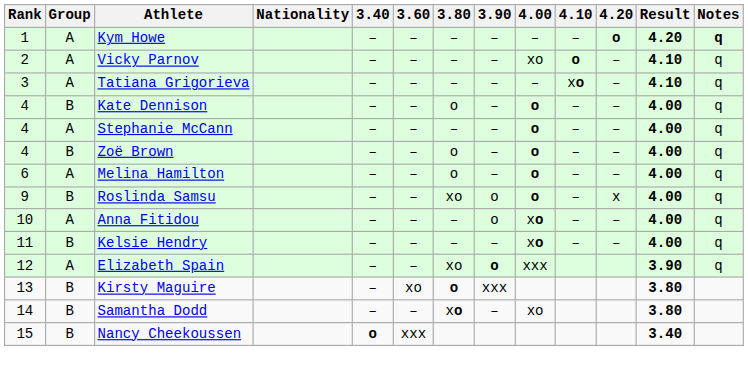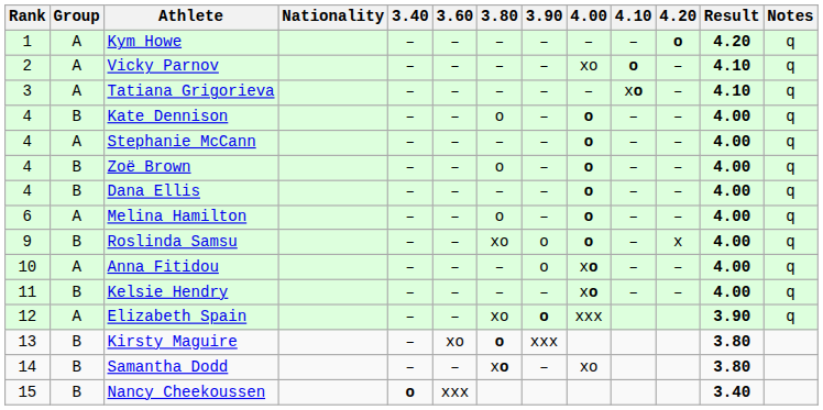 <table class="wikitable sortable" style="text-align:center;font-size:95%">
 <tr>
 <th>Rank</th>
 <th>Group</th>
 <th>Athlete</th>
 <th>Nationality</th>
 <th>3.40</th>
 <th>3.60</th>
 <th>3.80</th>
 <th>3.90</th>
 <th>4.00</th>
 <th>4.10</th>
 <th>4.20</th>
 <th>Result</th>
 <th>Notes</th>
 </tr>
 <tr bgcolor=ddffdd>
 <td>1</td>
 <td>A</td>
 <td align="left"><a href='#'>Kym Howe</a></td>
 <td align=left></td>
 <td>–</td>
 <td>–</td>
 <td>–</td>
 <td>–</td>
 <td>–</td>
 <td>–</td>
 <td><strong>o</strong></td>
 <td><strong>4.20</strong></td>
-<td><strong>q</strong></td>
+<td>q</td>
 </tr>
 <tr bgcolor=ddffdd>
 <td>2</td>
 <td>A</td>
 <td align="left"><a href='#'>Vicky Parnov</a></td>
 <td align=left></td>
 <td>–</td>
 <td>–</td>
 <td>–</td>
 <td>–</td>
 <td>xo</td>
 <td><strong>o</strong></td>
 <td>–</td>
 <td><strong>4.10</strong></td>
 <td>q</td>
 </tr>
 <tr bgcolor=ddffdd>
 <td>3</td>
 <td>A</td>
 <td align="left"><a href='#'>Tatiana Grigorieva</a></td>
 <td align=left></td>
 <td>–</td>
 <td>–</td>
 <td>–</td>
 <td>–</td>
 <td>–</td>
 <td>x<strong>o</strong></td>
 <td>–</td>
 <td><strong>4.10</strong></td>
 <td>q</td>
 </tr>
 <tr bgcolor=ddffdd>
 <td>4</td>
 <td>B</td>
 <td align="left"><a href='#'>Kate Dennison</a></td>
 <td align=left></td>
 <td>–</td>
 <td>–</td>
 <td>o</td>
 <td>–</td>
 <td><strong>o</strong></td>
 <td>–</td>
 <td>–</td>
 <td><strong>4.00</strong></td>
 <td>q</td>
 </tr>
 <tr bgcolor=ddffdd>
 <td>4</td>
 <td>A</td>
 <td align="left"><a href='#'>Stephanie McCann</a></td>
 <td align=left></td>
 <td>–</td>
 <td>–</td>
 <td>–</td>
 <td>–</td>
 <td><strong>o</strong></td>
 <td>–</td>
 <td>–</td>
 <td><strong>4.00</strong></td>
 <td>q</td>
 </tr>
 <tr bgcolor=ddffdd>
 <td>4</td>
 <td>B</td>
 <td align="left"><a href='#'>Zoë Brown</a></td>
 <td align=left></td>
 <td>–</td>
 <td>–</td>
 <td>o</td>
+<td>–</td>
+<td><strong>o</strong></td>
+<td>–</td>
+<td>–</td>
+<td><strong>4.00</strong></td>
+<td>q</td>
+</tr>
+<tr bgcolor=ddffdd>
+<td>4</td>
+<td>B</td>
+<td align="left"><a href='#'>Dana Ellis</a></td>
+<td align=left></td>
+<td>–</td>
+<td>–</td>
+<td>–</td>
 <td>–</td>
 <td><strong>o</strong></td>
 <td>–</td>
 <td>–</td>
 <td><strong>4.00</strong></td>
 <td>q</td>
 </tr>
 <tr bgcolor=ddffdd>
 <td>6</td>
 <td>A</td>
 <td align="left"><a href='#'>Melina Hamilton</a></td>
 <td align=left></td>
 <td>–</td>
 <td>–</td>
 <td>o</td>
 <td>–</td>
 <td><strong>o</strong></td>
 <td>–</td>
 <td>–</td>
 <td><strong>4.00</strong></td>
 <td>q</td>
 </tr>
 <tr bgcolor=ddffdd>
 <td>9</td>
 <td>B</td>
 <td align="left"><a href='#'>Roslinda Samsu</a></td>
 <td align=left></td>
 <td>–</td>
 <td>–</td>
 <td>xo</td>
 <td>o</td>
 <td><strong>o</strong></td>
 <td>–</td>
 <td>x</td>
 <td><strong>4.00</strong></td>
 <td>q</td>
 </tr>
 <tr bgcolor=ddffdd>
 <td>10</td>
 <td>A</td>
 <td align="left"><a href='#'>Anna Fitidou</a></td>
 <td align=left></td>
 <td>–</td>
 <td>–</td>
 <td>–</td>
 <td>o</td>
 <td>x<strong>o</strong></td>
 <td>–</td>
 <td>–</td>
 <td><strong>4.00</strong></td>
 <td>q</td>
 </tr>
 <tr bgcolor=ddffdd>
 <td>11</td>
 <td>B</td>
 <td align="left"><a href='#'>Kelsie Hendry</a></td>
 <td align=left></td>
 <td>–</td>
 <td>–</td>
 <td>–</td>
 <td>–</td>
 <td>x<strong>o</strong></td>
 <td>–</td>
 <td>–</td>
 <td><strong>4.00</strong></td>
 <td>q</td>
 </tr>
 <tr bgcolor=ddffdd>
 <td>12</td>
 <td>A</td>
 <td align="left"><a href='#'>Elizabeth Spain</a></td>
 <td align=left></td>
 <td>–</td>
 <td>–</td>
 <td>xo</td>
 <td><strong>o</strong></td>
 <td>xxx</td>
 <td></td>
 <td></td>
 <td><strong>3.90</strong></td>
 <td>q</td>
 </tr>
 <tr>
 <td>13</td>
 <td>B</td>
 <td align="left"><a href='#'>Kirsty Maguire</a></td>
 <td align=left></td>
 <td>–</td>
 <td>xo</td>
 <td><strong>o</strong></td>
 <td>xxx</td>
 <td></td>
 <td></td>
 <td></td>
 <td><strong>3.80</strong></td>
 <td></td>
 </tr>
 <tr>
 <td>14</td>
 <td>B</td>
 <td align="left"><a href='#'>Samantha Dodd</a></td>
 <td align=left></td>
 <td>–</td>
 <td>–</td>
 <td>x<strong>o</strong></td>
 <td>–</td>
 <td>xo</td>
 <td></td>
 <td></td>
 <td><strong>3.80</strong></td>
 <td></td>
 </tr>
 <tr>
 <td>15</td>
 <td>B</td>
 <td align="left"><a href='#'>Nancy Cheekoussen</a></td>
 <td align=left></td>
 <td><strong>o</strong></td>
 <td>xxx</td>
 <td></td>
 <td></td>
 <td></td>
 <td></td>
 <td></td>
 <td><strong>3.40</strong></td>
 <td></td>
 </tr>
 </table>
